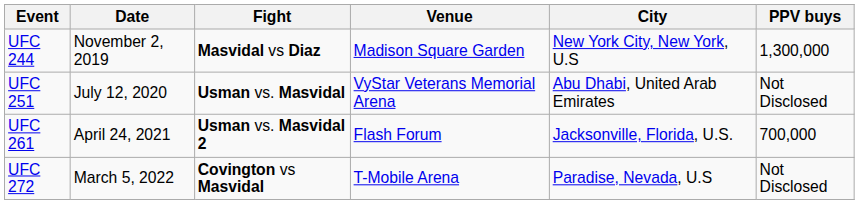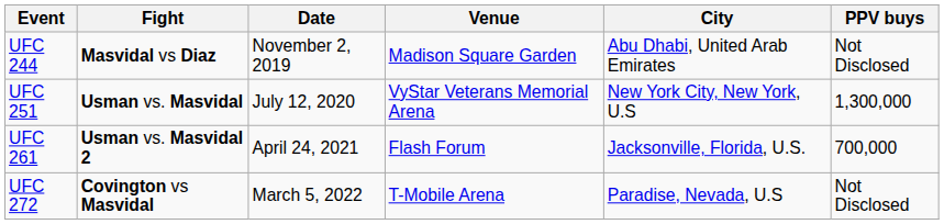 <table class="wikitable">
 <tr>
 <th>Event</th>
+<th>Fight</th>
 <th>Date</th>
-<th>Fight</th>
 <th>Venue</th>
 <th>City</th>
 <th>PPV buys</th>
 </tr>
 <tr>
 <td><a href='#'>UFC 244</a></td>
+<td><strong>Masvidal</strong> vs <strong>Diaz</strong></td>
 <td>November 2, 2019</td>
-<td><strong>Masvidal</strong> vs <strong>Diaz</strong></td>
 <td><a href='#'>Madison Square Garden</a></td>
+<td><a href='#'>Abu Dhabi</a>, United Arab Emirates</td>
+<td>Not Disclosed</td>
+</tr>
+<tr>
+<td><a href='#'>UFC 251</a></td>
+<td><strong>Usman</strong> vs. <strong>Masvidal</strong></td>
+<td>July 12, 2020</td>
+<td><a href='#'>VyStar Veterans Memorial Arena</a></td>
 <td><a href='#'>New York City, New York</a>, U.S</td>
 <td>1,300,000</td>
 </tr>
 <tr>
-<td><a href='#'>UFC 251</a></td>
-<td>July 12, 2020</td>
-<td><strong>Usman</strong> vs. <strong>Masvidal</strong></td>
-<td><a href='#'>VyStar Veterans Memorial Arena</a></td>
-<td><a href='#'>Abu Dhabi</a>, United Arab Emirates</td>
-<td>Not Disclosed</td>
-</tr>
-<tr>
 <td><a href='#'>UFC 261</a></td>
+<td><strong>Usman</strong> vs. <strong>Masvidal 2</strong></td>
 <td>April 24, 2021</td>
-<td><strong>Usman</strong> vs. <strong>Masvidal 2</strong></td>
 <td><a href='#'>Flash Forum</a></td>
 <td><a href='#'>Jacksonville, Florida</a>, U.S.</td>
 <td>700,000</td>
 </tr>
 <tr>
 <td><a href='#'>UFC 272</a></td>
+<td><strong>Covington</strong> vs <strong>Masvidal</strong></td>
 <td>March 5, 2022</td>
-<td><strong>Covington</strong> vs <strong>Masvidal</strong></td>
 <td><a href='#'>T-Mobile Arena</a></td>
 <td><a href='#'>Paradise, Nevada</a>, U.S</td>
 <td>Not Disclosed</td>
 </tr>
 </table>
